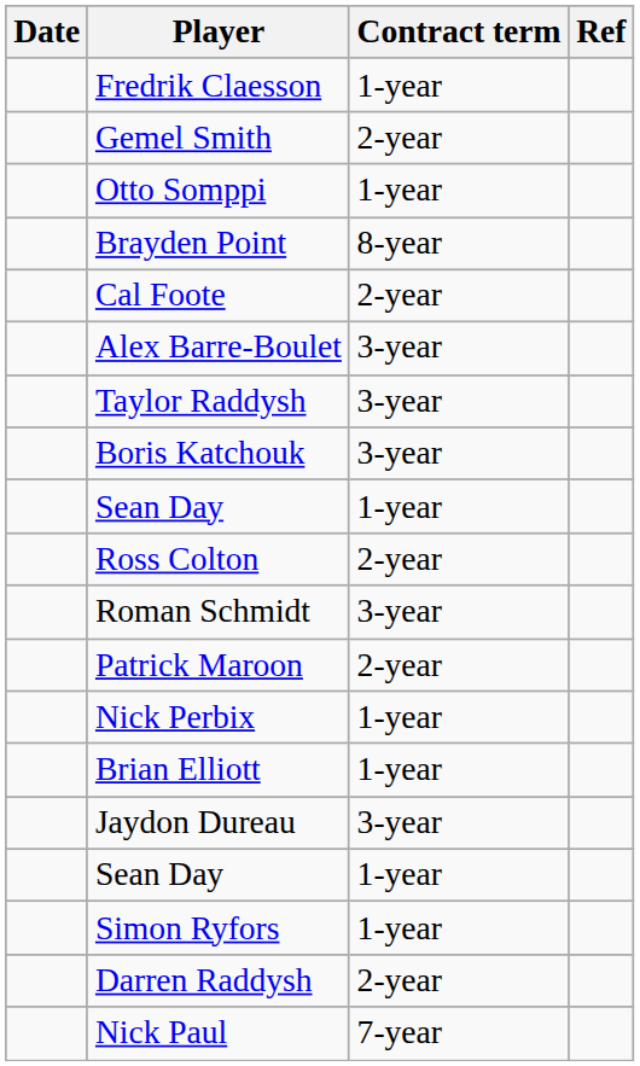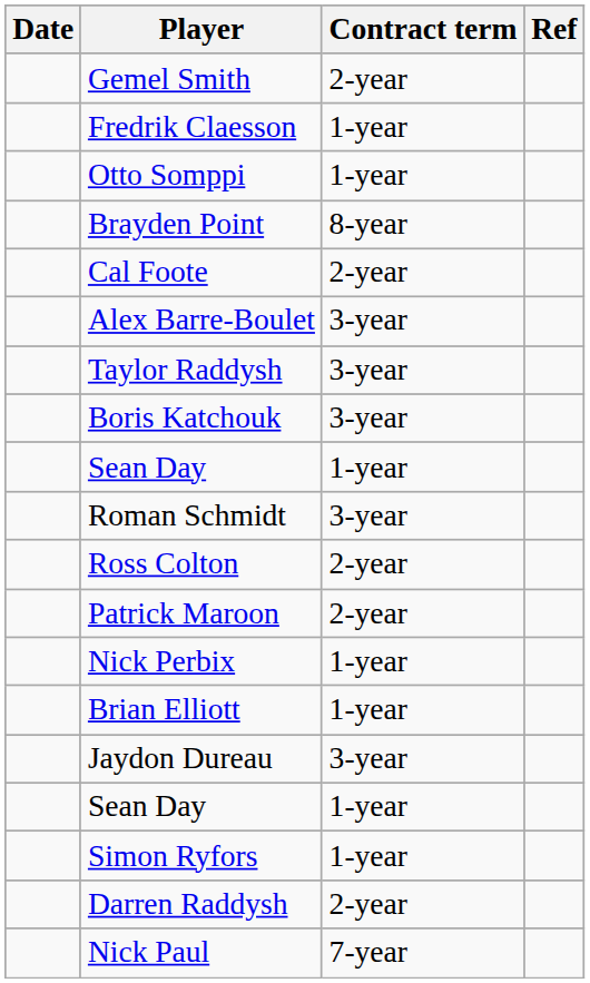 <table class="wikitable">
 <tr>
 <th>Date</th>
 <th>Player</th>
 <th>Contract term</th>
 <th>Ref</th>
 </tr>
 <tr>
 <td></td>
-<td><a href='#'>Fredrik Claesson</a></td>
-<td>1-year</td>
+<td><a href='#'>Gemel Smith</a></td>
+<td>2-year</td>
 <td></td>
 </tr>
 <tr>
 <td></td>
-<td><a href='#'>Gemel Smith</a></td>
-<td>2-year</td>
+<td><a href='#'>Fredrik Claesson</a></td>
+<td>1-year</td>
 <td></td>
 </tr>
 <tr>
 <td></td>
 <td><a href='#'>Otto Somppi</a></td>
 <td>1-year</td>
 <td></td>
 </tr>
 <tr>
 <td></td>
 <td><a href='#'>Brayden Point</a></td>
 <td>8-year</td>
 <td></td>
 </tr>
 <tr>
 <td></td>
 <td><a href='#'>Cal Foote</a></td>
 <td>2-year</td>
 <td></td>
 </tr>
 <tr>
 <td></td>
 <td><a href='#'>Alex Barre-Boulet</a></td>
 <td>3-year</td>
 <td></td>
 </tr>
 <tr>
 <td></td>
 <td><a href='#'>Taylor Raddysh</a></td>
 <td>3-year</td>
 <td></td>
 </tr>
 <tr>
 <td></td>
 <td><a href='#'>Boris Katchouk</a></td>
 <td>3-year</td>
 <td></td>
 </tr>
 <tr>
 <td></td>
 <td><a href='#'>Sean Day</a></td>
 <td>1-year</td>
 <td></td>
 </tr>
 <tr>
 <td></td>
-<td><a href='#'>Ross Colton</a></td>
-<td>2-year</td>
+<td>Roman Schmidt</td>
+<td>3-year</td>
 <td></td>
 </tr>
 <tr>
 <td></td>
-<td>Roman Schmidt</td>
-<td>3-year</td>
+<td><a href='#'>Ross Colton</a></td>
+<td>2-year</td>
 <td></td>
 </tr>
 <tr>
 <td></td>
 <td><a href='#'>Patrick Maroon</a></td>
 <td>2-year</td>
 <td></td>
 </tr>
 <tr>
 <td></td>
 <td><a href='#'>Nick Perbix</a></td>
 <td>1-year</td>
 <td></td>
 </tr>
 <tr>
 <td></td>
 <td><a href='#'>Brian Elliott</a></td>
 <td>1-year</td>
 <td></td>
 </tr>
 <tr>
 <td></td>
 <td>Jaydon Dureau</td>
 <td>3-year</td>
 <td></td>
 </tr>
 <tr>
 <td></td>
 <td>Sean Day</td>
 <td>1-year</td>
 <td></td>
 </tr>
 <tr>
 <td></td>
 <td><a href='#'>Simon Ryfors</a></td>
 <td>1-year</td>
 <td></td>
 </tr>
 <tr>
 <td></td>
 <td><a href='#'>Darren Raddysh</a></td>
 <td>2-year</td>
 <td></td>
 </tr>
 <tr>
 <td></td>
 <td><a href='#'>Nick Paul</a></td>
 <td>7-year</td>
 <td></td>
 </tr>
 </table>
